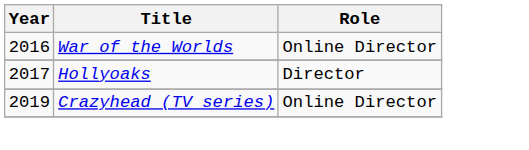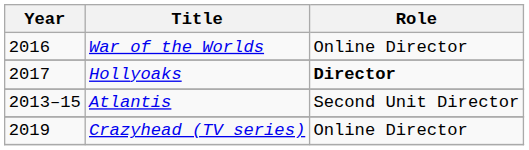 <table class="wikitable sortable">
 <tr>
 <th>Year</th>
 <th>Title</th>
 <th>Role</th>
 </tr>
 <tr>
 <td>2016</td>
 <td><em><a href='#'>War of the Worlds</a></em></td>
 <td>Online Director </td>
 </tr>
 <tr>
 </tr>
 <tr>
 <td>2017</td>
 <td><em><a href='#'>Hollyoaks</a></em></td>
-<td>Director </td>
+<td><strong>Director </strong></td>
 </tr>
 <tr>
+</tr>
+<tr>
+<td>2013–15</td>
+<td><em><a href='#'>Atlantis</a></em></td>
+<td>Second Unit Director </td>
 </tr>
 <tr>
 </tr>
 <tr>
 <td>2019</td>
 <td><em><a href='#'>Crazyhead (TV series)</a></em></td>
 <td>Online Director</td>
 </tr>
 <tr>
 </tr>
 </table>
